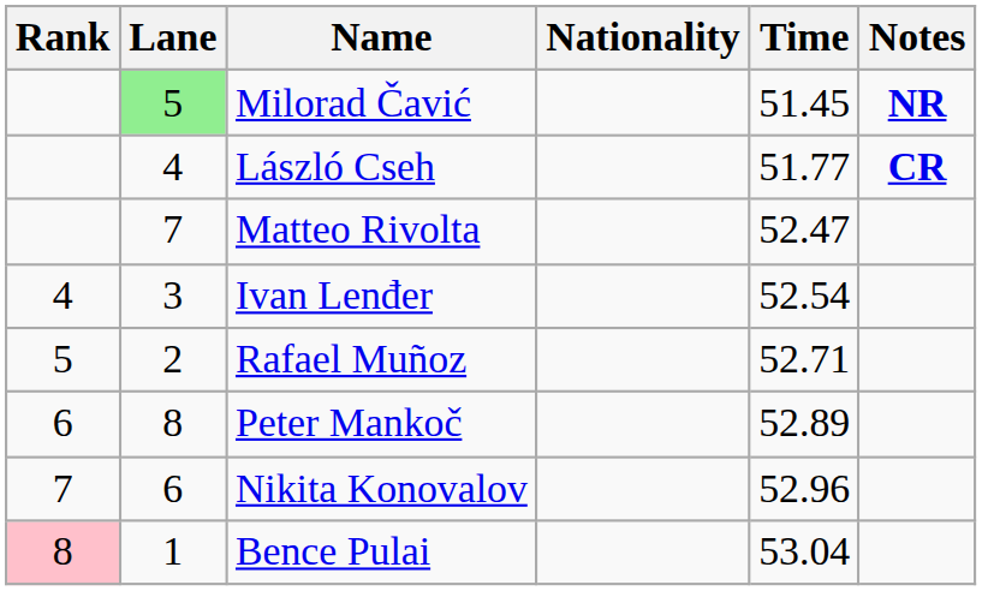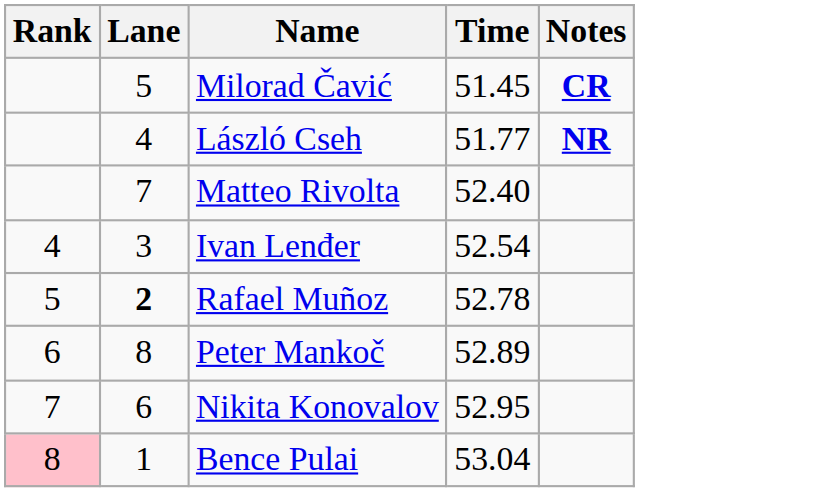 <table class="wikitable sortable" style="text-align:center">
 <tr>
 <th>Rank</th>
 <th>Lane</th>
 <th>Name</th>
-<th>Nationality</th>
 <th>Time</th>
 <th>Notes</th>
 </tr>
 <tr>
 <td></td>
-<td style="background: lightgreen;">5</td>
+<td>5</td>
 <td align=left><a href='#'>Milorad Čavić</a></td>
-<td align=left></td>
 <td>51.45</td>
-<td><strong><a href='#'>NR</a></strong></td>
+<td><strong><a href='#'>CR</a></strong></td>
 </tr>
 <tr>
 <td></td>
 <td>4</td>
 <td align=left><a href='#'>László Cseh</a></td>
-<td align=left></td>
 <td>51.77</td>
-<td><strong><a href='#'>CR</a></strong></td>
+<td><strong><a href='#'>NR</a></strong></td>
 </tr>
 <tr>
 <td></td>
 <td>7</td>
 <td align=left><a href='#'>Matteo Rivolta</a></td>
-<td align=left></td>
-<td>52.47</td>
+<td>52.40</td>
 <td></td>
 </tr>
 <tr>
 <td>4</td>
 <td>3</td>
 <td align=left><a href='#'>Ivan Lenđer</a></td>
-<td align=left></td>
 <td>52.54</td>
 <td></td>
 </tr>
 <tr>
 <td>5</td>
-<td>2</td>
+<td><strong>2</strong></td>
 <td align=left><a href='#'>Rafael Muñoz</a></td>
-<td align=left></td>
-<td>52.71</td>
+<td>52.78</td>
 <td></td>
 </tr>
 <tr>
 <td>6</td>
 <td>8</td>
 <td align=left><a href='#'>Peter Mankoč</a></td>
-<td align=left></td>
 <td>52.89</td>
 <td></td>
 </tr>
 <tr>
 <td>7</td>
 <td>6</td>
 <td align=left><a href='#'>Nikita Konovalov</a></td>
-<td align=left></td>
-<td>52.96</td>
+<td>52.95</td>
 <td></td>
 </tr>
 <tr>
 <td style="background: pink;">8</td>
 <td>1</td>
 <td align=left><a href='#'>Bence Pulai</a></td>
-<td align=left></td>
 <td>53.04</td>
 <td></td>
 </tr>
 </table>
